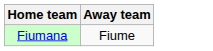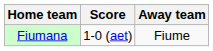 <table class="wikitable" style="text-align: center">
 <tr>
 <th>Home team</th>
+<th>Score</th>
 <th>Away team</th>
 </tr>
 <tr>
 <td bgcolor="ccffcc"><a href='#'>Fiumana</a></td>
+<td>1-0 (<a href='#'>aet</a>)</td>
 <td>Fiume</td>
 </tr>
 </table>
